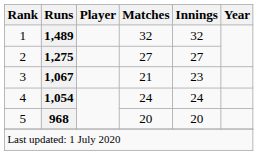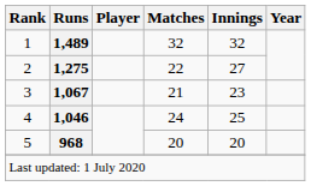 <table class="wikitable plainrowheaders sortable">
 <tr>
 <th scope=col>Rank</th>
 <th scope=col>Runs</th>
 <th scope=col>Player</th>
 <th scope=col>Matches</th>
 <th scope=col>Innings</th>
 <th scope=col>Year</th>
 </tr>
 <tr>
 <td align=center>1</td>
 <th scope=row style="text-align:center;">1,489</th>
 <td></td>
 <td align=center>32</td>
 <td align=center>32</td>
 <td rowspan=2></td>
 </tr>
 <tr>
 <td align=center>2</td>
 <th scope=row style=text-align:center;>1,275</th>
 <td></td>
-<td align=center>27</td>
+<td align=center>22</td>
 <td align=center>27</td>
 </tr>
 <tr>
 <td align=center>3</td>
 <th scope=row style=text-align:center;>1,067</th>
 <td></td>
 <td align=center>21</td>
 <td align=center>23</td>
 <td></td>
 </tr>
 <tr>
 <td align=center>4</td>
-<th scope=row style=text-align:center;>1,054</th>
+<th scope=row style=text-align:center;>1,046</th>
 <td rowspan=2></td>
 <td align=center>24</td>
-<td align=center>24</td>
+<td align=center>25</td>
 <td></td>
 </tr>
 <tr>
 <td align=center>5</td>
 <th scope=row style=text-align:center;>968</th>
 <td align=center>20</td>
 <td align=center>20</td>
 <td></td>
 </tr>
 <tr>
 </tr>
 <tr class=sortbottom>
 <td colspan=6><small>Last updated: 1 July 2020</small></td>
 </tr>
 </table>
